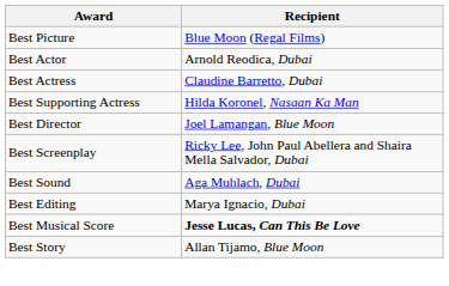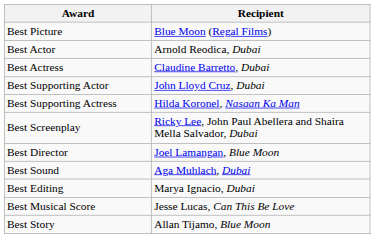 <table class="wikitable">
 <tr>
 <th width=200px>Award</th>
 <th width=300px>Recipient</th>
 </tr>
 <tr>
 <td>Best Picture</td>
 <td><a href='#'>Blue Moon</a> (<a href='#'>Regal Films</a>)</td>
 </tr>
 <tr>
 <td>Best Actor</td>
 <td>Arnold Reodica, <em>Dubai</em></td>
 </tr>
 <tr>
 <td>Best Actress</td>
 <td><a href='#'>Claudine Barretto</a>, <em>Dubai</em></td>
 </tr>
 <tr>
+<td>Best Supporting Actor</td>
+<td><a href='#'>John Lloyd Cruz</a>, <em>Dubai</em></td>
+</tr>
+<tr>
 <td>Best Supporting Actress</td>
 <td><a href='#'>Hilda Koronel</a>, <em><a href='#'>Nasaan Ka Man</a></em></td>
 </tr>
 <tr>
+<td>Best Screenplay</td>
+<td><a href='#'>Ricky Lee</a>, John Paul Abellera and Shaira Mella Salvador, <em>Dubai</em></td>
+</tr>
+<tr>
 <td>Best Director</td>
 <td><a href='#'>Joel Lamangan</a>, <em>Blue Moon</em></td>
-</tr>
-<tr>
-<td>Best Screenplay</td>
-<td><a href='#'>Ricky Lee</a>, John Paul Abellera and Shaira Mella Salvador, <em>Dubai</em></td>
 </tr>
 <tr>
 <td>Best Sound</td>
 <td><a href='#'>Aga Muhlach</a>, <em><a href='#'>Dubai</a></em></td>
 </tr>
 <tr>
 <td>Best Editing</td>
 <td>Marya Ignacio, <em>Dubai</em></td>
 </tr>
 <tr>
 <td>Best Musical Score</td>
-<td><strong>Jesse Lucas, <em>Can This Be Love</em></strong></td>
+<td>Jesse Lucas, <em>Can This Be Love</em></td>
 </tr>
 <tr>
 <td>Best Story</td>
 <td>Allan Tijamo, <em>Blue Moon</em></td>
 </tr>
 </table>
